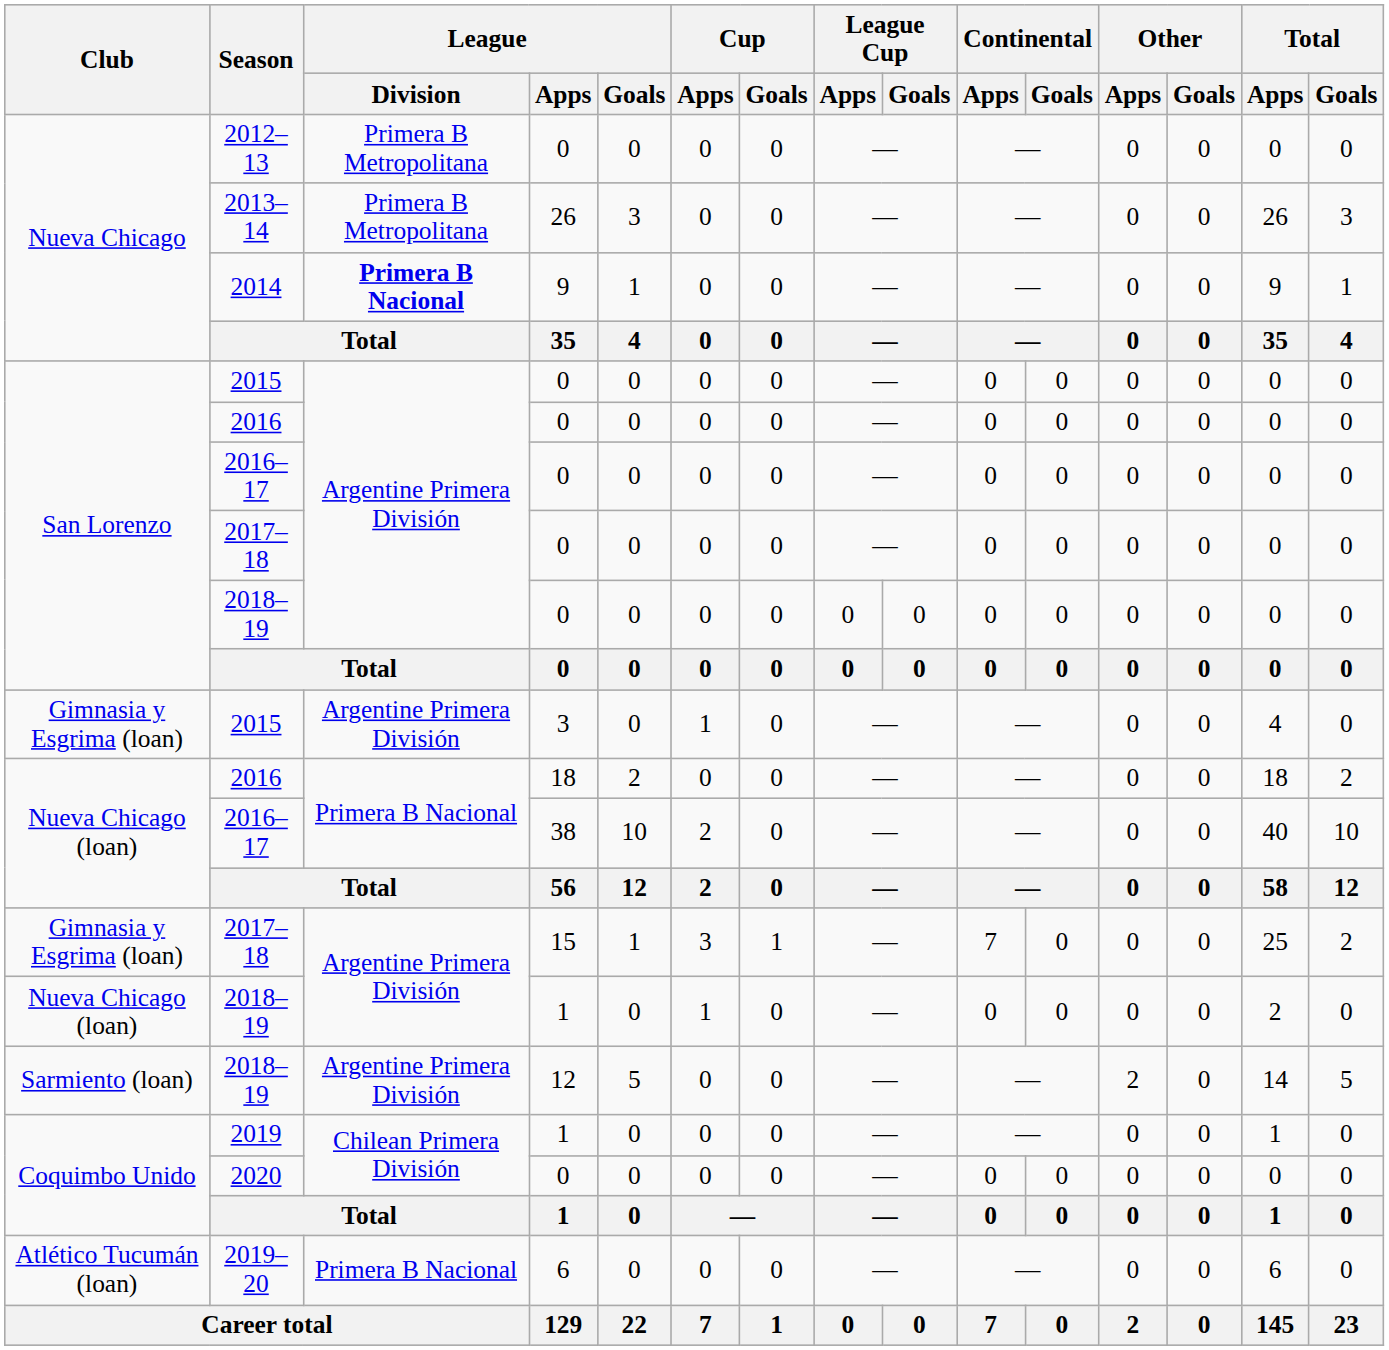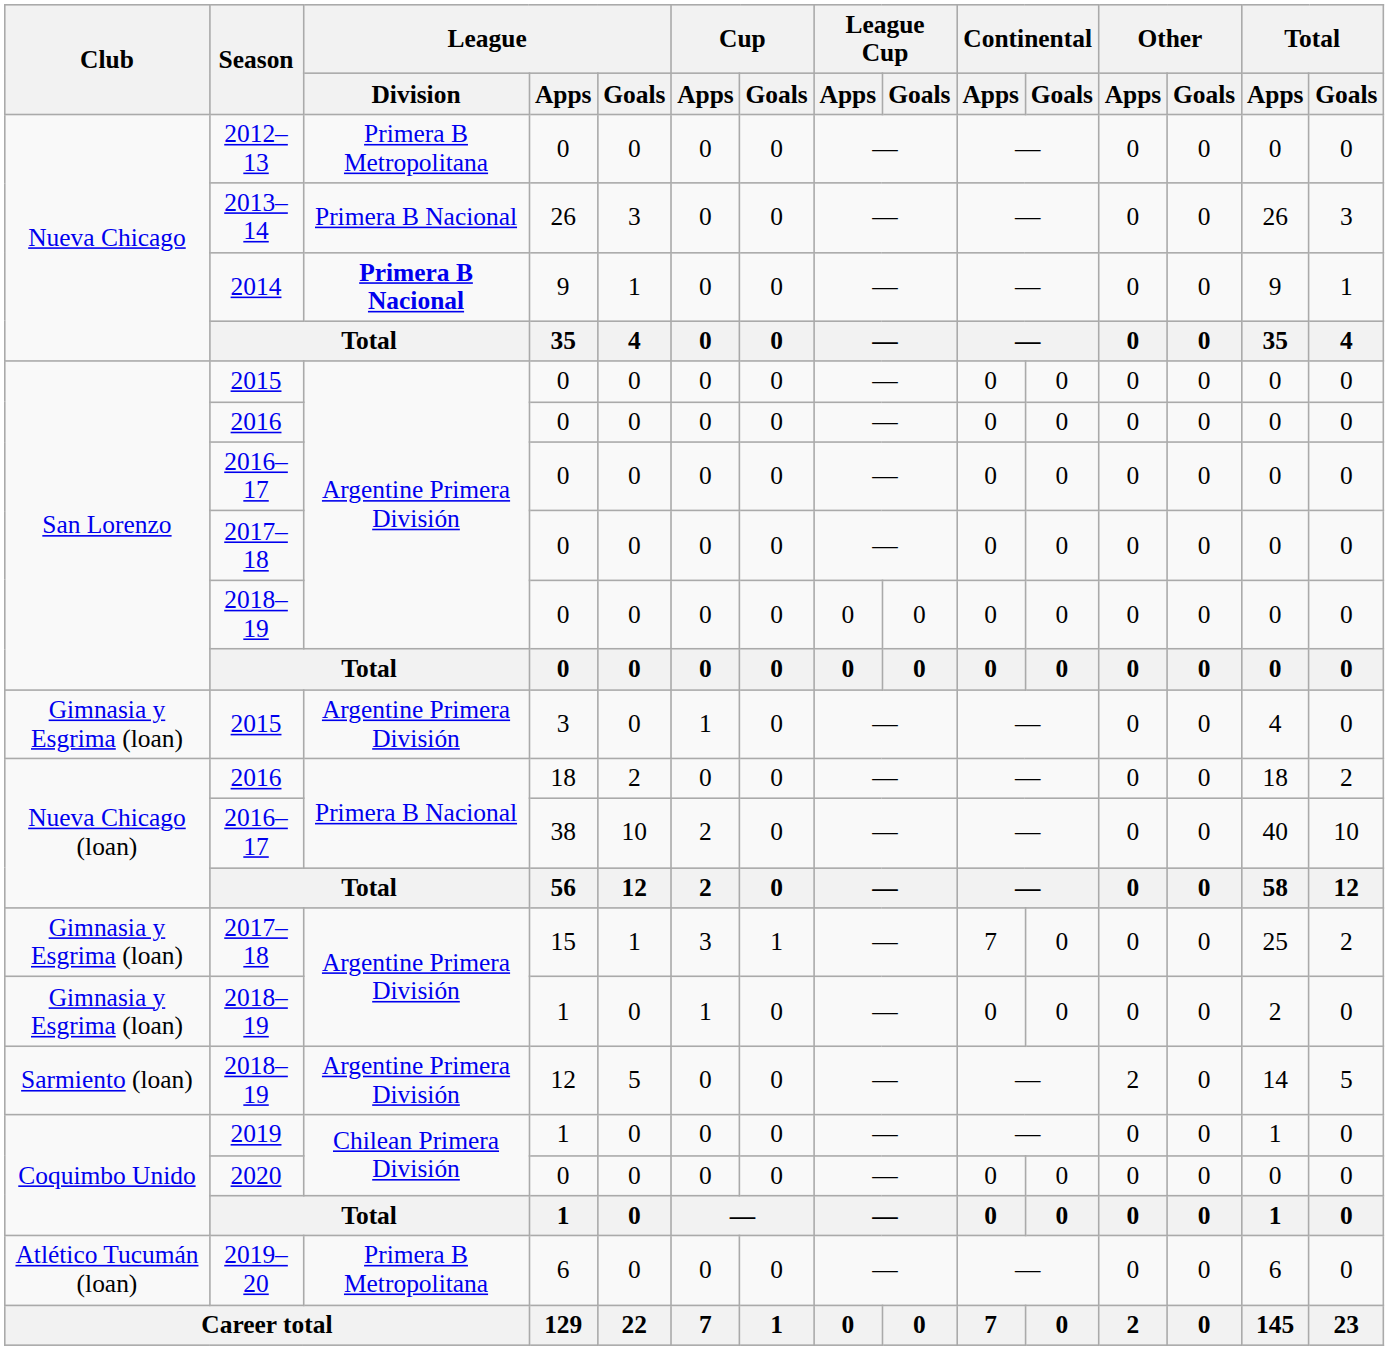 <table class="wikitable" style="text-align:center">
 <tr>
 <th rowspan="2">Club</th>
 <th rowspan="2">Season</th>
 <th colspan="3">League</th>
 <th colspan="2">Cup</th>
 <th colspan="2">League Cup</th>
 <th colspan="2">Continental</th>
 <th colspan="2">Other</th>
 <th colspan="2">Total</th>
 </tr>
 <tr>
 <th>Division</th>
 <th>Apps</th>
 <th>Goals</th>
 <th>Apps</th>
 <th>Goals</th>
 <th>Apps</th>
 <th>Goals</th>
 <th>Apps</th>
 <th>Goals</th>
 <th>Apps</th>
 <th>Goals</th>
 <th>Apps</th>
 <th>Goals</th>
 </tr>
 <tr>
 <td rowspan="4"><a href='#'>Nueva Chicago</a></td>
 <td><a href='#'>2012–13</a></td>
 <td rowspan="1"><a href='#'>Primera B Metropolitana</a></td>
 <td>0</td>
 <td>0</td>
 <td>0</td>
 <td>0</td>
 <td colspan="2">—</td>
 <td colspan="2">—</td>
 <td>0</td>
 <td>0</td>
 <td>0</td>
 <td>0</td>
 </tr>
 <tr>
 <td><a href='#'>2013–14</a></td>
-<td rowspan="1"><a href='#'>Primera B Metropolitana</a></td>
+<td rowspan="1"><a href='#'>Primera B Nacional</a></td>
 <td>26</td>
 <td>3</td>
 <td>0</td>
 <td>0</td>
 <td colspan="2">—</td>
 <td colspan="2">—</td>
 <td>0</td>
 <td>0</td>
 <td>26</td>
 <td>3</td>
 </tr>
 <tr>
 <td><a href='#'>2014</a></td>
 <td rowspan="1"><strong><a href='#'>Primera B Nacional</a></strong></td>
 <td>9</td>
 <td>1</td>
 <td>0</td>
 <td>0</td>
 <td colspan="2">—</td>
 <td colspan="2">—</td>
 <td>0</td>
 <td>0</td>
 <td>9</td>
 <td>1</td>
 </tr>
 <tr>
 <th colspan="2">Total</th>
 <th>35</th>
 <th>4</th>
 <th>0</th>
 <th>0</th>
 <th colspan="2">—</th>
 <th colspan="2">—</th>
 <th>0</th>
 <th>0</th>
 <th>35</th>
 <th>4</th>
 </tr>
 <tr>
 <td rowspan="6"><a href='#'>San Lorenzo</a></td>
 <td><a href='#'>2015</a></td>
 <td rowspan="5"><a href='#'>Argentine Primera División</a></td>
 <td>0</td>
 <td>0</td>
 <td>0</td>
 <td>0</td>
 <td colspan="2">—</td>
 <td>0</td>
 <td>0</td>
 <td>0</td>
 <td>0</td>
 <td>0</td>
 <td>0</td>
 </tr>
 <tr>
 <td><a href='#'>2016</a></td>
 <td>0</td>
 <td>0</td>
 <td>0</td>
 <td>0</td>
 <td colspan="2">—</td>
 <td>0</td>
 <td>0</td>
 <td>0</td>
 <td>0</td>
 <td>0</td>
 <td>0</td>
 </tr>
 <tr>
 <td><a href='#'>2016–17</a></td>
 <td>0</td>
 <td>0</td>
 <td>0</td>
 <td>0</td>
 <td colspan="2">—</td>
 <td>0</td>
 <td>0</td>
 <td>0</td>
 <td>0</td>
 <td>0</td>
 <td>0</td>
 </tr>
 <tr>
 <td><a href='#'>2017–18</a></td>
 <td>0</td>
 <td>0</td>
 <td>0</td>
 <td>0</td>
 <td colspan="2">—</td>
 <td>0</td>
 <td>0</td>
 <td>0</td>
 <td>0</td>
 <td>0</td>
 <td>0</td>
 </tr>
 <tr>
 <td><a href='#'>2018–19</a></td>
 <td>0</td>
 <td>0</td>
 <td>0</td>
 <td>0</td>
 <td>0</td>
 <td>0</td>
 <td>0</td>
 <td>0</td>
 <td>0</td>
 <td>0</td>
 <td>0</td>
 <td>0</td>
 </tr>
 <tr>
 <th colspan="2">Total</th>
 <th>0</th>
 <th>0</th>
 <th>0</th>
 <th>0</th>
 <th>0</th>
 <th>0</th>
 <th>0</th>
 <th>0</th>
 <th>0</th>
 <th>0</th>
 <th>0</th>
 <th>0</th>
 </tr>
 <tr>
 <td rowspan="1"><a href='#'>Gimnasia y Esgrima</a> (loan)</td>
 <td><a href='#'>2015</a></td>
 <td rowspan="1"><a href='#'>Argentine Primera División</a></td>
 <td>3</td>
 <td>0</td>
 <td>1</td>
 <td>0</td>
 <td colspan="2">—</td>
 <td colspan="2">—</td>
 <td>0</td>
 <td>0</td>
 <td>4</td>
 <td>0</td>
 </tr>
 <tr>
 <td rowspan="3"><a href='#'>Nueva Chicago</a> (loan)</td>
 <td><a href='#'>2016</a></td>
 <td rowspan="2"><a href='#'>Primera B Nacional</a></td>
 <td>18</td>
 <td>2</td>
 <td>0</td>
 <td>0</td>
 <td colspan="2">—</td>
 <td colspan="2">—</td>
 <td>0</td>
 <td>0</td>
 <td>18</td>
 <td>2</td>
 </tr>
 <tr>
 <td><a href='#'>2016–17</a></td>
 <td>38</td>
 <td>10</td>
 <td>2</td>
 <td>0</td>
 <td colspan="2">—</td>
 <td colspan="2">—</td>
 <td>0</td>
 <td>0</td>
 <td>40</td>
 <td>10</td>
 </tr>
 <tr>
 <th colspan="2">Total</th>
 <th>56</th>
 <th>12</th>
 <th>2</th>
 <th>0</th>
 <th colspan="2">—</th>
 <th colspan="2">—</th>
 <th>0</th>
 <th>0</th>
 <th>58</th>
 <th>12</th>
 </tr>
 <tr>
 <td rowspan="1"><a href='#'>Gimnasia y Esgrima</a> (loan)</td>
 <td><a href='#'>2017–18</a></td>
 <td rowspan="2"><a href='#'>Argentine Primera División</a></td>
 <td>15</td>
 <td>1</td>
 <td>3</td>
 <td>1</td>
 <td colspan="2">—</td>
 <td>7</td>
 <td>0</td>
 <td>0</td>
 <td>0</td>
 <td>25</td>
 <td>2</td>
 </tr>
 <tr>
-<td rowspan="1"><a href='#'>Nueva Chicago</a> (loan)</td>
+<td rowspan="1"><a href='#'>Gimnasia y Esgrima</a> (loan)</td>
 <td><a href='#'>2018–19</a></td>
 <td>1</td>
 <td>0</td>
 <td>1</td>
 <td>0</td>
 <td colspan="2">—</td>
 <td>0</td>
 <td>0</td>
 <td>0</td>
 <td>0</td>
 <td>2</td>
 <td>0</td>
 </tr>
 <tr>
 <td rowspan="1"><a href='#'>Sarmiento</a> (loan)</td>
 <td><a href='#'>2018–19</a></td>
 <td rowspan="1"><a href='#'>Argentine Primera División</a></td>
 <td>12</td>
 <td>5</td>
 <td>0</td>
 <td>0</td>
 <td colspan="2">—</td>
 <td colspan="2">—</td>
 <td>2</td>
 <td>0</td>
 <td>14</td>
 <td>5</td>
 </tr>
 <tr>
 <td rowspan="3"><a href='#'>Coquimbo Unido</a></td>
 <td><a href='#'>2019</a></td>
 <td rowspan="2"><a href='#'>Chilean Primera División</a></td>
 <td>1</td>
 <td>0</td>
 <td>0</td>
 <td>0</td>
 <td colspan="2">—</td>
 <td colspan="2">—</td>
 <td>0</td>
 <td>0</td>
 <td>1</td>
 <td>0</td>
 </tr>
 <tr>
 <td><a href='#'>2020</a></td>
 <td>0</td>
 <td>0</td>
 <td>0</td>
 <td>0</td>
 <td colspan="2">—</td>
 <td>0</td>
 <td>0</td>
 <td>0</td>
 <td>0</td>
 <td>0</td>
 <td>0</td>
 </tr>
 <tr>
 <th colspan="2">Total</th>
 <th>1</th>
 <th>0</th>
 <th colspan="2">—</th>
 <th colspan="2">—</th>
 <th>0</th>
 <th>0</th>
 <th>0</th>
 <th>0</th>
 <th>1</th>
 <th>0</th>
 </tr>
 <tr>
 <td rowspan="1"><a href='#'>Atlético Tucumán</a> (loan)</td>
 <td><a href='#'>2019–20</a></td>
-<td rowspan="1"><a href='#'>Primera B Nacional</a></td>
+<td rowspan="1"><a href='#'>Primera B Metropolitana</a></td>
 <td>6</td>
 <td>0</td>
 <td>0</td>
 <td>0</td>
 <td colspan="2">—</td>
 <td colspan="2">—</td>
 <td>0</td>
 <td>0</td>
 <td>6</td>
 <td>0</td>
 </tr>
 <tr>
 <th colspan="3">Career total</th>
 <th>129</th>
 <th>22</th>
 <th>7</th>
 <th>1</th>
 <th>0</th>
 <th>0</th>
 <th>7</th>
 <th>0</th>
 <th>2</th>
 <th>0</th>
 <th>145</th>
 <th>23</th>
 </tr>
 </table>
